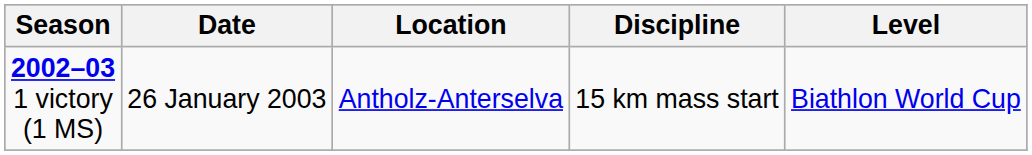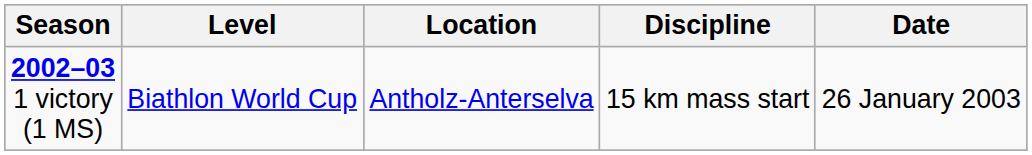 <table class="wikitable">
 <tr>
 <th>Season</th>
-<th>Date</th>
+<th>Level</th>
 <th>Location</th>
 <th>Discipline</th>
-<th>Level</th>
+<th>Date</th>
 </tr>
 <tr>
 <td rowspan="1" style="text-align:center;"><strong><a href='#'>2002–03</a></strong> <br> 1 victory <br> (1 MS)</td>
-<td>26 January 2003</td>
+<td><a href='#'>Biathlon World Cup</a></td>
 <td> <a href='#'>Antholz-Anterselva</a></td>
 <td>15 km mass start</td>
-<td><a href='#'>Biathlon World Cup</a></td>
+<td>26 January 2003</td>
 </tr>
 </table>
